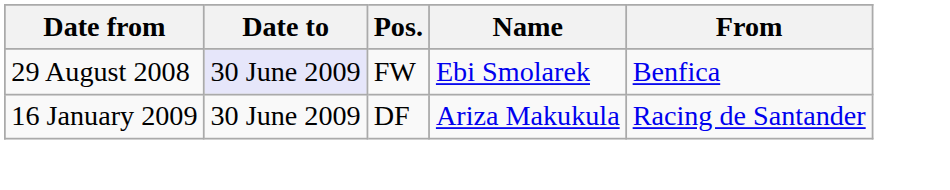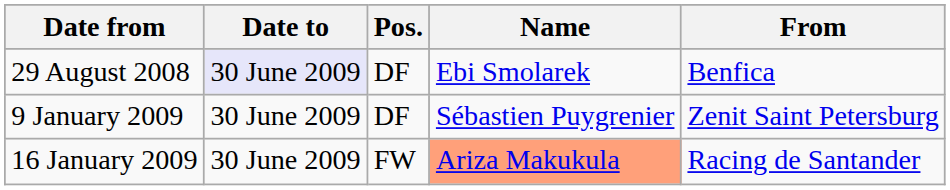 <table class="wikitable">
 <tr>
 <th>Date from</th>
 <th>Date to</th>
 <th>Pos.</th>
 <th>Name</th>
 <th>From</th>
 </tr>
 <tr>
 <td>29 August 2008</td>
 <td style="background: lavender;">30 June 2009</td>
-<td>FW</td>
+<td>DF</td>
 <td> <a href='#'>Ebi Smolarek</a></td>
 <td> <a href='#'>Benfica</a></td>
 </tr>
 <tr>
+<td>9 January 2009</td>
+<td>30 June 2009</td>
+<td>DF</td>
+<td> <a href='#'>Sébastien Puygrenier</a></td>
+<td> <a href='#'>Zenit Saint Petersburg</a></td>
+</tr>
+<tr>
 <td>16 January 2009</td>
 <td>30 June 2009</td>
-<td>DF</td>
-<td> <a href='#'>Ariza Makukula</a></td>
+<td>FW</td>
+<td style="background: lightsalmon;"> <a href='#'>Ariza Makukula</a></td>
 <td> <a href='#'>Racing de Santander</a></td>
 </tr>
 </table>
